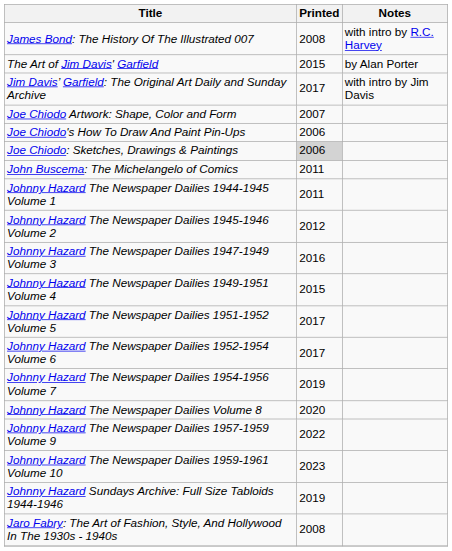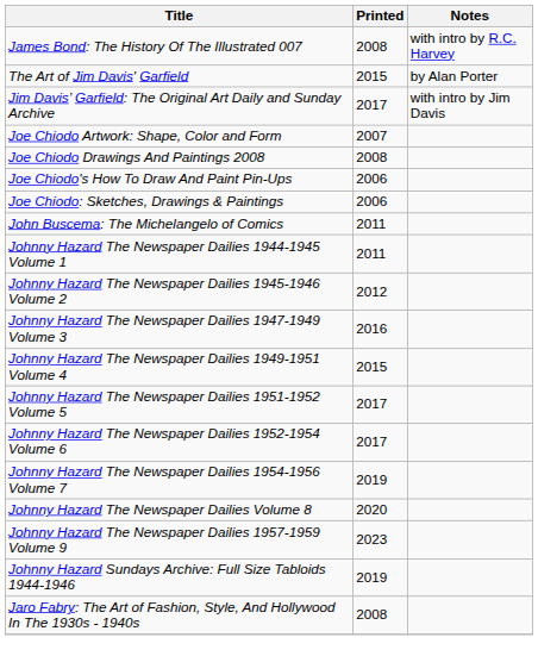 <table class="wikitable">
 <tr>
 <th>Title</th>
 <th>Printed</th>
 <th>Notes</th>
 </tr>
 <tr>
 <td><em><a href='#'>James Bond</a>: The History Of The Illustrated 007</em></td>
 <td>2008</td>
 <td>with intro by <a href='#'>R.C. Harvey</a></td>
 </tr>
 <tr>
 <td><em>The Art of <a href='#'>Jim Davis</a>' <a href='#'>Garfield</a></em></td>
 <td>2015</td>
 <td>by Alan Porter</td>
 </tr>
 <tr>
 <td><em><a href='#'>Jim Davis</a>’ <a href='#'>Garfield</a>: The Original Art Daily and Sunday Archive</em></td>
 <td>2017</td>
 <td>with intro by Jim Davis</td>
 </tr>
 <tr>
 <td><em><a href='#'>Joe Chiodo</a> Artwork: Shape, Color and Form</em></td>
 <td>2007</td>
 <td></td>
 </tr>
 <tr>
+<td><em><a href='#'>Joe Chiodo</a> Drawings And Paintings 2008</em></td>
+<td>2008</td>
+<td></td>
+</tr>
+<tr>
 <td><em><a href='#'>Joe Chiodo</a>'s How To Draw And Paint Pin-Ups</em></td>
 <td>2006</td>
 <td></td>
 </tr>
 <tr>
 <td><em><a href='#'>Joe Chiodo</a>: Sketches, Drawings & Paintings</em></td>
-<td style="background: lightgrey;">2006</td>
+<td>2006</td>
 <td></td>
 </tr>
 <tr>
 <td><em><a href='#'>John Buscema</a>: The Michelangelo of Comics</em></td>
 <td>2011</td>
 <td></td>
 </tr>
 <tr>
 <td><em><a href='#'>Johnny Hazard</a> The Newspaper Dailies 1944-1945 Volume 1</em></td>
 <td>2011</td>
 <td></td>
 </tr>
 <tr>
 <td><em><a href='#'>Johnny Hazard</a> The Newspaper Dailies 1945-1946 Volume 2</em></td>
 <td>2012</td>
 <td></td>
 </tr>
 <tr>
 <td><em><a href='#'>Johnny Hazard</a> The Newspaper Dailies 1947-1949 Volume 3</em></td>
 <td>2016</td>
 <td></td>
 </tr>
 <tr>
 <td><em><a href='#'>Johnny Hazard</a> The Newspaper Dailies 1949-1951 Volume 4</em></td>
 <td>2015</td>
 <td></td>
 </tr>
 <tr>
 <td><em><a href='#'>Johnny Hazard</a> The Newspaper Dailies 1951-1952 Volume 5</em></td>
 <td>2017</td>
 <td></td>
 </tr>
 <tr>
 <td><em><a href='#'>Johnny Hazard</a> The Newspaper Dailies 1952-1954 Volume 6</em></td>
 <td>2017</td>
 <td></td>
 </tr>
 <tr>
 <td><em><a href='#'>Johnny Hazard</a> The Newspaper Dailies 1954-1956 Volume 7</em></td>
 <td>2019</td>
 <td></td>
 </tr>
 <tr>
 <td><em><a href='#'>Johnny Hazard</a> The Newspaper Dailies Volume 8</em></td>
 <td>2020</td>
 <td></td>
 </tr>
 <tr>
 <td><em><a href='#'>Johnny Hazard</a> The Newspaper Dailies 1957-1959 Volume 9</em></td>
-<td>2022</td>
-<td></td>
-</tr>
-<tr>
-<td><em><a href='#'>Johnny Hazard</a> The Newspaper Dailies 1959-1961 Volume 10</em></td>
 <td>2023</td>
 <td></td>
 </tr>
 <tr>
 <td><em><a href='#'>Johnny Hazard</a> Sundays Archive: Full Size Tabloids 1944-1946</em></td>
 <td>2019</td>
 <td></td>
 </tr>
 <tr>
 <td><em><a href='#'>Jaro Fabry</a>: The Art of Fashion, Style, And Hollywood In The 1930s - 1940s</em></td>
 <td>2008</td>
 <td></td>
 </tr>
 <tr>
 </tr>
 </table>
